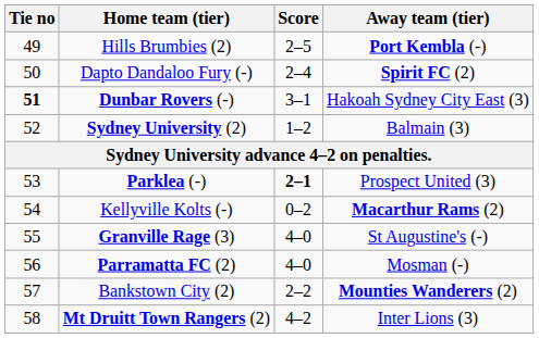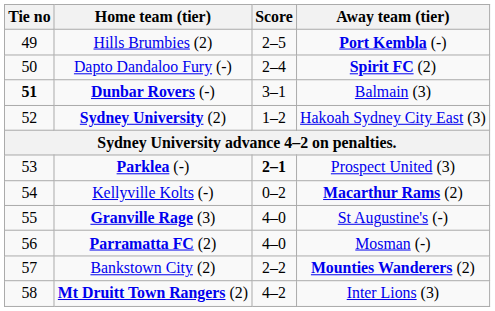 <table class="wikitable" style="text-align:center">
 <tr>
 <th>Tie no</th>
 <th>Home team (tier)</th>
 <th>Score</th>
 <th>Away team (tier)</th>
 </tr>
 <tr>
 <td>49</td>
 <td><a href='#'>Hills Brumbies</a> (2)</td>
 <td>2–5</td>
 <td><strong><a href='#'>Port Kembla</a></strong> (-)</td>
 </tr>
 <tr>
 <td>50</td>
 <td><a href='#'>Dapto Dandaloo Fury</a> (-)</td>
 <td>2–4</td>
 <td><strong><a href='#'>Spirit FC</a></strong> (2)</td>
 </tr>
 <tr>
 <td><strong>51</strong></td>
 <td><strong><a href='#'>Dunbar Rovers</a></strong> (-)</td>
 <td>3–1</td>
-<td><a href='#'>Hakoah Sydney City East</a> (3)</td>
+<td><a href='#'>Balmain</a> (3)</td>
 </tr>
 <tr>
 <td>52</td>
 <td><strong><a href='#'>Sydney University</a></strong> (2)</td>
 <td>1–2</td>
-<td><a href='#'>Balmain</a> (3)</td>
+<td><a href='#'>Hakoah Sydney City East</a> (3)</td>
 </tr>
 <tr>
 <th colspan="5"><strong>Sydney University advance 4–2 on penalties.</strong></th>
 </tr>
 <tr>
 <td>53</td>
 <td><strong><a href='#'>Parklea</a></strong> (-)</td>
 <td><strong>2–1</strong></td>
 <td><a href='#'>Prospect United</a> (3)</td>
 </tr>
 <tr>
 <td>54</td>
 <td><a href='#'>Kellyville Kolts</a> (-)</td>
 <td>0–2</td>
 <td><strong><a href='#'>Macarthur Rams</a></strong> (2)</td>
 </tr>
 <tr>
 <td>55</td>
 <td><strong><a href='#'>Granville Rage</a></strong> (3)</td>
 <td>4–0</td>
 <td><a href='#'>St Augustine's</a> (-)</td>
 </tr>
 <tr>
 <td>56</td>
 <td><strong><a href='#'>Parramatta FC</a></strong> (2)</td>
 <td>4–0</td>
 <td><a href='#'>Mosman</a> (-)</td>
 </tr>
 <tr>
 <td>57</td>
 <td><a href='#'>Bankstown City</a> (2)</td>
 <td>2–2</td>
 <td><strong><a href='#'>Mounties Wanderers</a></strong> (2)</td>
 </tr>
 <tr>
 <td>58</td>
 <td><strong><a href='#'>Mt Druitt Town Rangers</a></strong> (2)</td>
 <td>4–2</td>
 <td><a href='#'>Inter Lions</a> (3)</td>
 </tr>
 </table>
